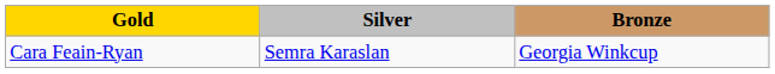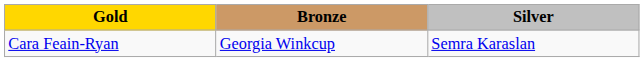 <table class="wikitable" style="text-align:left">
 <tr align="center">
 <td width=200 bgcolor=gold><strong>Gold</strong></td>
+<td width=200 bgcolor=CC9966><strong>Bronze</strong></td>
 <td width=200 bgcolor=silver><strong>Silver</strong></td>
-<td width=200 bgcolor=CC9966><strong>Bronze</strong></td>
 </tr>
 <tr>
 <td><a href='#'>Cara Feain-Ryan</a><br></td>
+<td><a href='#'>Georgia Winkcup</a><br></td>
 <td><a href='#'>Semra Karaslan</a><br></td>
-<td><a href='#'>Georgia Winkcup</a><br></td>
 </tr>
 </table>
